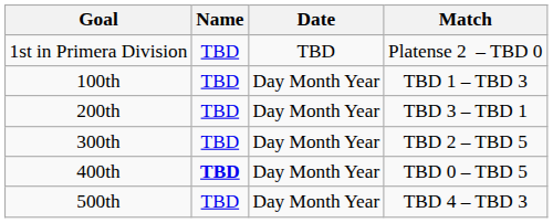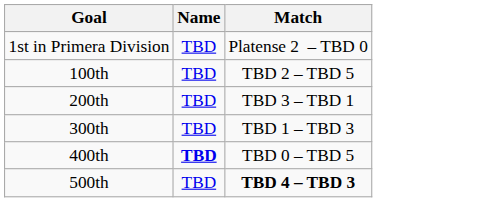 <table class="wikitable" style="text-align:center;">
 <tr>
 <th scope=col>Goal</th>
 <th scope=col>Name</th>
-<th scope=col>Date</th>
 <th scope=col>Match</th>
 </tr>
 <tr>
 <td>1st in Primera Division</td>
 <td> <a href='#'>TBD</a></td>
-<td>TBD</td>
 <td>Platense 2  – TBD 0</td>
 </tr>
 <tr>
 <td>100th</td>
 <td> <a href='#'>TBD</a></td>
-<td>Day Month Year</td>
-<td>TBD 1 – TBD 3</td>
+<td>TBD 2 – TBD 5</td>
 </tr>
 <tr>
 <td>200th</td>
 <td> <a href='#'>TBD</a></td>
-<td>Day Month Year</td>
 <td>TBD 3 – TBD 1</td>
 </tr>
 <tr>
 <td>300th</td>
 <td> <a href='#'>TBD</a></td>
-<td>Day Month Year</td>
-<td>TBD 2 – TBD 5</td>
+<td>TBD 1 – TBD 3</td>
 </tr>
 <tr>
 <td>400th</td>
 <td><strong> <a href='#'>TBD</a></strong></td>
-<td>Day Month Year</td>
 <td>TBD 0 – TBD 5</td>
 </tr>
 <tr>
 <td>500th</td>
 <td> <a href='#'>TBD</a></td>
-<td>Day Month Year</td>
-<td>TBD 4 – TBD 3</td>
+<td><strong>TBD 4 – TBD 3</strong></td>
 </tr>
 </table>
